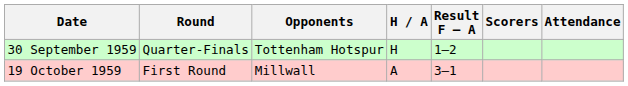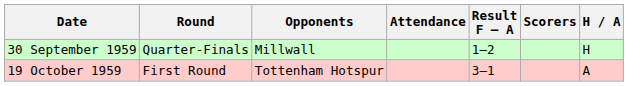 <table class="wikitable">
 <tr>
 <th>Date</th>
 <th>Round</th>
 <th>Opponents</th>
-<th>H / A</th>
+<th>Attendance</th>
 <th>Result<br>F – A</th>
 <th>Scorers</th>
-<th>Attendance</th>
+<th>H / A</th>
 </tr>
 <tr bgcolor="#ccffcc">
 <td>30 September 1959</td>
 <td>Quarter-Finals</td>
-<td>Tottenham Hotspur</td>
-<td>H</td>
+<td>Millwall</td>
+<td></td>
 <td>1–2</td>
 <td></td>
-<td></td>
+<td>H</td>
 </tr>
 <tr bgcolor="#ffcccc">
 <td>19 October 1959</td>
 <td>First Round</td>
-<td>Millwall</td>
-<td>A</td>
+<td>Tottenham Hotspur</td>
+<td></td>
 <td>3–1</td>
 <td></td>
-<td></td>
+<td>A</td>
 </tr>
 </table>
